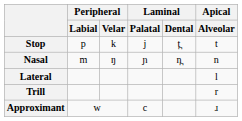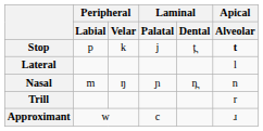 <table class="wikitable" style="text-align: center;">
 <tr>
 <th rowspan="2"></th>
 <th colspan="2">Peripheral</th>
 <th colspan="2">Laminal</th>
 <th>Apical</th>
 </tr>
 <tr>
 <th>Labial</th>
 <th>Velar</th>
 <th>Palatal</th>
 <th>Dental</th>
 <th>Alveolar</th>
 </tr>
 <tr>
 <th>Stop</th>
 <td>p</td>
 <td>k</td>
 <td>j</td>
 <td>t̪</td>
-<td>t</td>
+<td><strong>t</strong></td>
+</tr>
+<tr>
+<th>Lateral</th>
+<td></td>
+<td></td>
+<td></td>
+<td></td>
+<td>l</td>
 </tr>
 <tr>
 <th>Nasal</th>
 <td>m</td>
 <td>ŋ</td>
 <td>ɲ</td>
 <td>n̪</td>
 <td>n</td>
-</tr>
-<tr>
-<th>Lateral</th>
-<td></td>
-<td></td>
-<td></td>
-<td></td>
-<td>l</td>
 </tr>
 <tr>
 <th>Trill</th>
 <td></td>
 <td></td>
 <td></td>
 <td></td>
 <td>r</td>
 </tr>
 <tr>
 <th>Approximant</th>
 <td colspan="2">w</td>
 <td>c</td>
 <td></td>
 <td>ɹ</td>
 </tr>
 </table>
